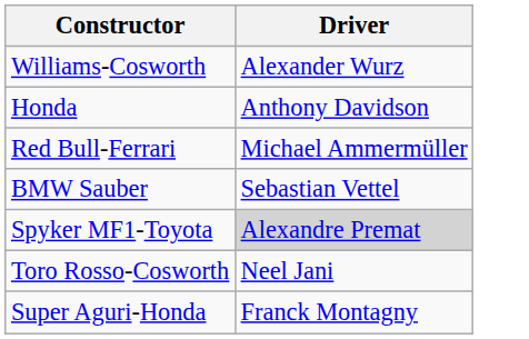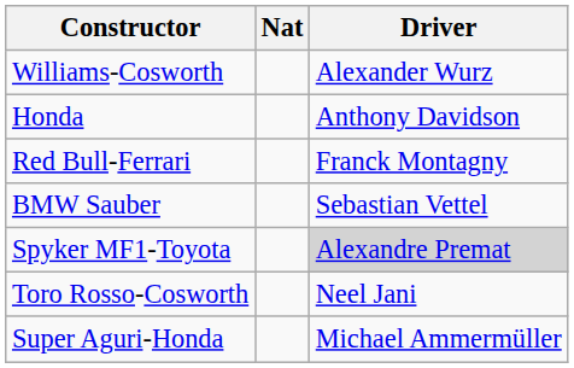 <table class="wikitable" style="font-size: 95%">
 <tr>
 <th>Constructor</th>
+<th>Nat</th>
 <th>Driver</th>
 </tr>
 <tr>
 <td><a href='#'>Williams</a>-<a href='#'>Cosworth</a></td>
+<td></td>
 <td><a href='#'>Alexander Wurz</a></td>
 </tr>
 <tr>
 <td><a href='#'>Honda</a></td>
+<td></td>
 <td><a href='#'>Anthony Davidson</a></td>
 </tr>
 <tr>
 <td><a href='#'>Red Bull</a>-<a href='#'>Ferrari</a></td>
-<td><a href='#'>Michael Ammermüller</a></td>
+<td></td>
+<td><a href='#'>Franck Montagny</a></td>
 </tr>
 <tr>
 <td><a href='#'>BMW Sauber</a></td>
+<td></td>
 <td><a href='#'>Sebastian Vettel</a></td>
 </tr>
 <tr>
 <td><a href='#'>Spyker MF1</a>-<a href='#'>Toyota</a></td>
+<td></td>
 <td style="background: lightgrey;"><a href='#'>Alexandre Premat</a></td>
 </tr>
 <tr>
 <td><a href='#'>Toro Rosso</a>-<a href='#'>Cosworth</a></td>
+<td></td>
 <td><a href='#'>Neel Jani</a></td>
 </tr>
 <tr>
 <td><a href='#'>Super Aguri</a>-<a href='#'>Honda</a></td>
-<td><a href='#'>Franck Montagny</a></td>
+<td></td>
+<td><a href='#'>Michael Ammermüller</a></td>
 </tr>
 </table>
